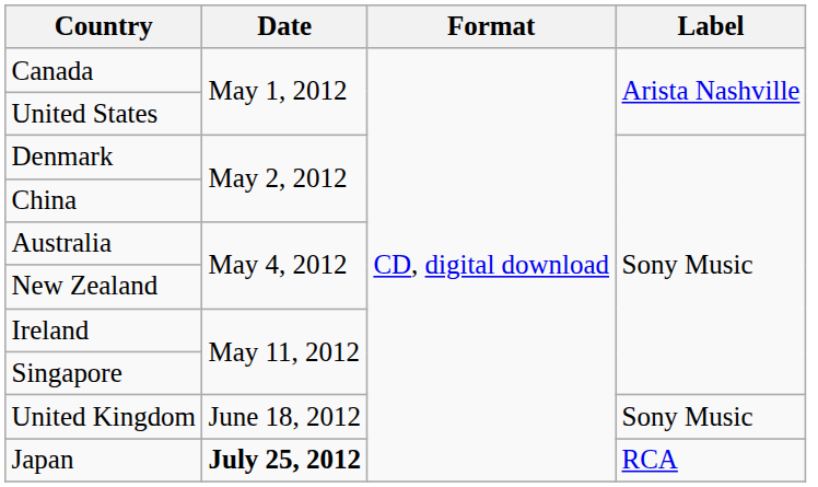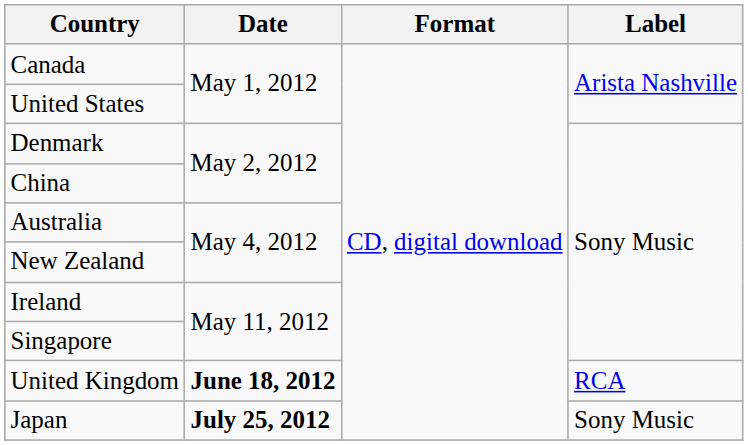 <table class="wikitable">
 <tr>
 <th>Country</th>
 <th>Date</th>
 <th>Format</th>
 <th>Label</th>
 </tr>
 <tr>
 <td>Canada</td>
 <td rowspan="2">May 1, 2012</td>
 <td rowspan="10"><a href='#'>CD</a>, <a href='#'>digital download</a></td>
 <td rowspan="2"><a href='#'>Arista Nashville</a></td>
 </tr>
 <tr>
 <td>United States</td>
 </tr>
 <tr>
 <td>Denmark</td>
 <td rowspan="2">May 2, 2012</td>
 <td rowspan="6">Sony Music</td>
 </tr>
 <tr>
 <td>China</td>
 </tr>
 <tr>
 <td>Australia</td>
 <td rowspan="2">May 4, 2012</td>
 </tr>
 <tr>
 <td>New Zealand</td>
 </tr>
 <tr>
 <td>Ireland</td>
 <td rowspan="2">May 11, 2012</td>
 </tr>
 <tr>
 <td>Singapore</td>
 </tr>
 <tr>
 <td>United Kingdom</td>
-<td>June 18, 2012</td>
-<td>Sony Music</td>
+<td><strong>June 18, 2012</strong></td>
+<td><a href='#'>RCA</a></td>
 </tr>
 <tr>
 <td>Japan</td>
 <td><strong>July 25, 2012</strong></td>
-<td><a href='#'>RCA</a></td>
+<td>Sony Music</td>
 </tr>
 </table>
